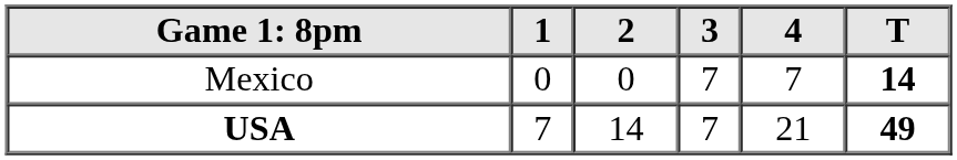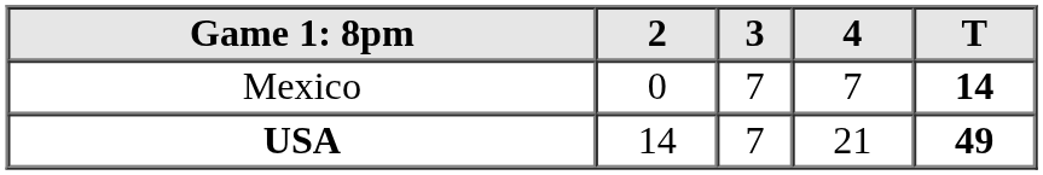 <table border=1 cellspacing=0 width=425 style="margin-left:3em;">
 <tr style="text-align:center; background-color:#e6e6e6;">
 <th>Game 1: 8pm</th>
-<th>1</th>
 <th>2</th>
 <th>3</th>
 <th>4</th>
 <th>T</th>
 </tr>
 <tr style="text-align:center">
 <td> Mexico</td>
 <td>0</td>
-<td>0</td>
 <td>7</td>
 <td>7</td>
 <th>14</th>
 </tr>
 <tr style="text-align:center">
 <th> USA</th>
-<td>7</td>
 <td>14</td>
 <td>7</td>
 <td>21</td>
 <th>49</th>
 </tr>
 </table>
